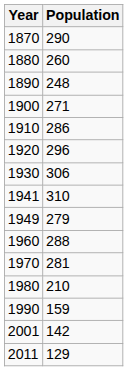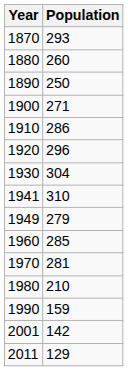 <table class="wikitable">
 <tr>
 <th>Year</th>
 <th>Population</th>
 </tr>
 <tr>
 <td>1870</td>
-<td>290</td>
+<td>293</td>
 </tr>
 <tr>
 <td>1880</td>
 <td>260</td>
 </tr>
 <tr>
 <td>1890</td>
-<td>248</td>
+<td>250</td>
 </tr>
 <tr>
 <td>1900</td>
 <td>271</td>
 </tr>
 <tr>
 <td>1910</td>
 <td>286</td>
 </tr>
 <tr>
 <td>1920</td>
 <td>296</td>
 </tr>
 <tr>
 <td>1930</td>
-<td>306</td>
+<td>304</td>
 </tr>
 <tr>
 <td>1941</td>
 <td>310</td>
 </tr>
 <tr>
 <td>1949</td>
 <td>279</td>
 </tr>
 <tr>
 <td>1960</td>
-<td>288</td>
+<td>285</td>
 </tr>
 <tr>
 <td>1970</td>
 <td>281</td>
 </tr>
 <tr>
 <td>1980</td>
 <td>210</td>
 </tr>
 <tr>
 <td>1990</td>
 <td>159</td>
 </tr>
 <tr>
 <td>2001</td>
 <td>142</td>
 </tr>
 <tr>
 <td>2011</td>
 <td>129</td>
 </tr>
 </table>
